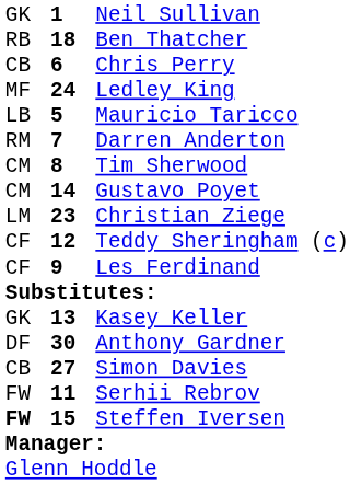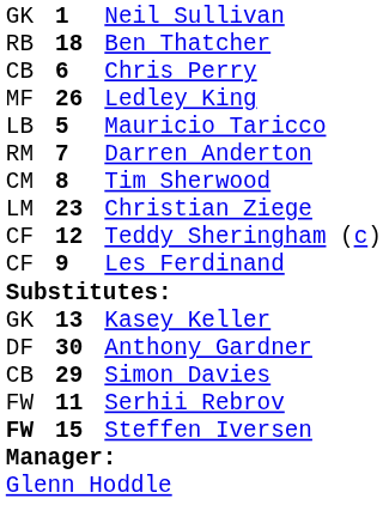 <table style="font-size: 90%" cellspacing="0" cellpadding="0" align="center">
 <tr>
 <th width=25></th>
 <th width=25></th>
 </tr>
 <tr>
 <td>GK</td>
 <td><strong>1</strong></td>
 <td> <a href='#'>Neil Sullivan</a></td>
 </tr>
 <tr>
 <td>RB</td>
 <td><strong>18</strong></td>
 <td> <a href='#'>Ben Thatcher</a></td>
 </tr>
 <tr>
 <td>CB</td>
 <td><strong>6</strong></td>
 <td> <a href='#'>Chris Perry</a></td>
 </tr>
 <tr>
 <td>MF</td>
-<td><strong>24</strong></td>
+<td><strong>26</strong></td>
 <td> <a href='#'>Ledley King</a></td>
 </tr>
 <tr>
 <td>LB</td>
 <td><strong>5</strong></td>
 <td> <a href='#'>Mauricio Taricco</a></td>
 <td></td>
 <td> </td>
 </tr>
 <tr>
 <td>RM</td>
 <td><strong>7</strong></td>
 <td> <a href='#'>Darren Anderton</a></td>
 </tr>
 <tr>
 <td>CM</td>
 <td><strong>8</strong></td>
 <td> <a href='#'>Tim Sherwood</a></td>
-<td></td>
-</tr>
-<tr>
-<td>CM</td>
-<td><strong>14</strong></td>
-<td> <a href='#'>Gustavo Poyet</a></td>
-<td></td>
 <td></td>
 </tr>
 <tr>
 <td>LM</td>
 <td><strong>23</strong></td>
 <td> <a href='#'>Christian Ziege</a></td>
 <td></td>
 </tr>
 <tr>
 <td>CF</td>
 <td><strong>12</strong></td>
 <td> <a href='#'>Teddy Sheringham</a> (<a href='#'>c</a>)</td>
 </tr>
 <tr>
 <td>CF</td>
 <td><strong>9</strong></td>
 <td> <a href='#'>Les Ferdinand</a></td>
 </tr>
 <tr>
 <td colspan=3><strong>Substitutes:</strong></td>
 </tr>
 <tr>
 <td>GK</td>
 <td><strong>13</strong></td>
 <td> <a href='#'>Kasey Keller</a></td>
 </tr>
 <tr>
 <td>DF</td>
 <td><strong>30</strong></td>
 <td> <a href='#'>Anthony Gardner</a></td>
 </tr>
 <tr>
 <td>CB</td>
-<td><strong>27</strong></td>
+<td><strong>29</strong></td>
 <td> <a href='#'>Simon Davies</a></td>
 <td></td>
 <td></td>
 </tr>
 <tr>
 <td>FW</td>
 <td><strong>11</strong></td>
 <td> <a href='#'>Serhii Rebrov</a></td>
 </tr>
 <tr>
 <td><strong>FW</strong></td>
 <td><strong>15</strong></td>
 <td> <a href='#'>Steffen Iversen</a></td>
 <td></td>
 <td></td>
 </tr>
 <tr>
 <td colspan=3><strong>Manager:</strong></td>
 </tr>
 <tr>
 <td colspan=4> <a href='#'>Glenn Hoddle</a></td>
 </tr>
 </table>
